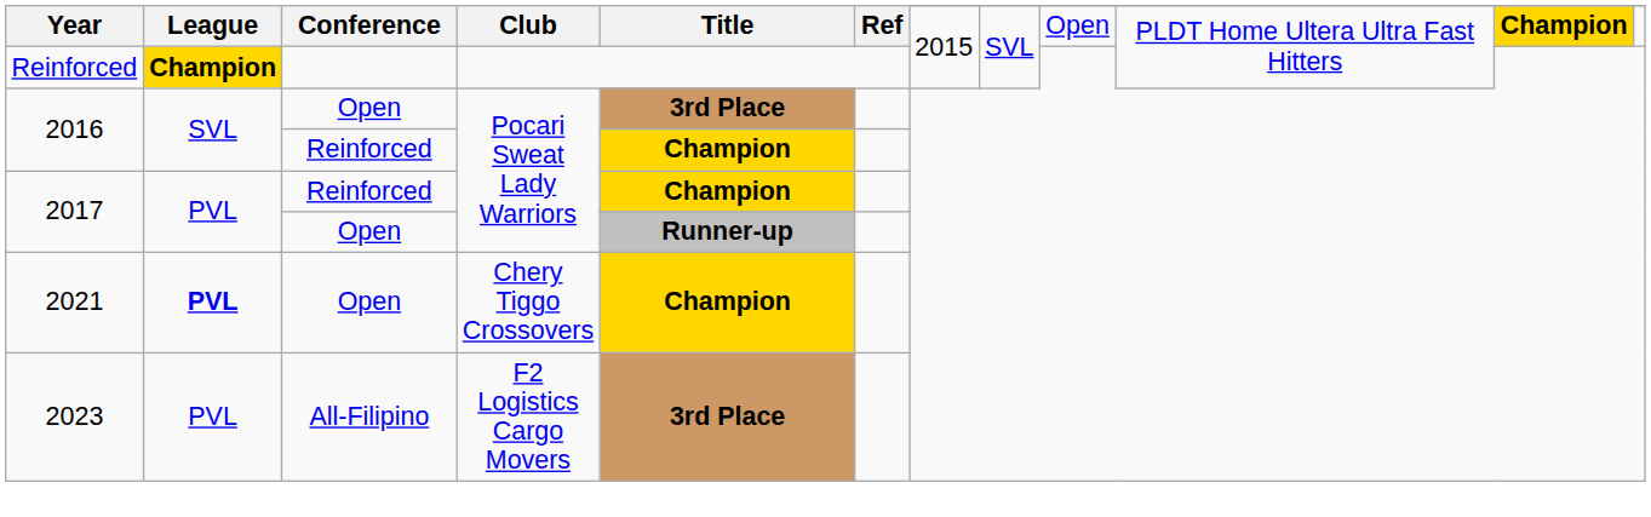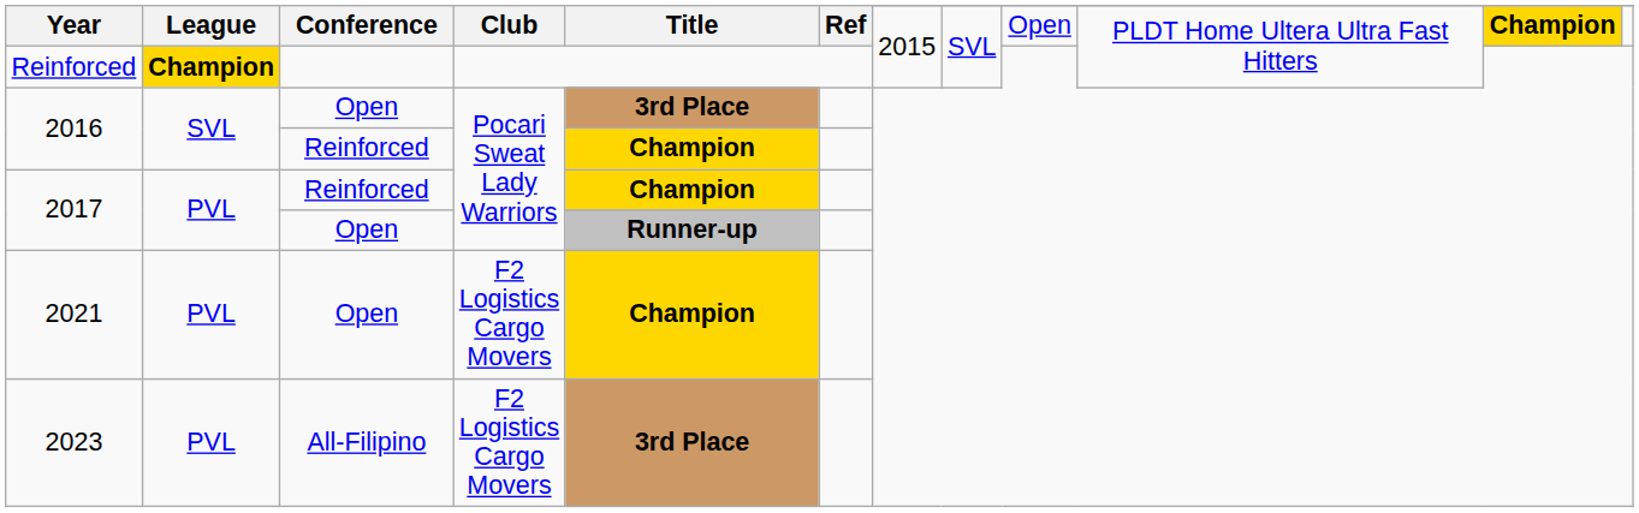 <table class="wikitable sortable" style="text-align:center" width="80%">
 <tr>
 <th style="width:5px;" rowspan="2">Year</th>
 <th style="width:25px;" rowspan="2">League</th>
 <th style="width:100px;" rowspan="2">Conference</th>
 <th style="width:25px;" rowspan="2">Club</th>
 <th style="width:150px;" rowspan="2">Title</th>
 <th style="width:25px;" rowspan="2">Ref</th>
 </tr>
 <tr>
 <td rowspan="2">2015</td>
 <td rowspan="2"><a href='#'>SVL</a></td>
 <td><a href='#'>Open</a></td>
 <td rowspan="2"><a href='#'>PLDT Home Ultera Ultra Fast Hitters</a></td>
 <td style="background:gold;"><strong>Champion</strong></td>
 <td></td>
 </tr>
 <tr>
 <td><a href='#'>Reinforced</a></td>
 <td style="background:gold;"><strong>Champion</strong></td>
 <td></td>
 </tr>
 <tr>
 <td rowspan="2">2016</td>
 <td rowspan="2"><a href='#'>SVL</a></td>
 <td><a href='#'>Open</a></td>
 <td rowspan="4"><a href='#'>Pocari Sweat Lady Warriors</a></td>
 <td style="background:#c96;"><strong>3rd Place</strong></td>
 <td></td>
 </tr>
 <tr>
 <td><a href='#'>Reinforced</a></td>
 <td style="background:gold;"><strong>Champion</strong></td>
 <td></td>
 </tr>
 <tr>
 <td rowspan="2">2017</td>
 <td rowspan="2"><a href='#'>PVL</a></td>
 <td><a href='#'>Reinforced</a></td>
 <td style="background:gold;"><strong>Champion</strong></td>
 <td></td>
 </tr>
 <tr>
 <td><a href='#'>Open</a></td>
 <td style="background:silver;"><strong>Runner-up</strong></td>
 <td></td>
 </tr>
 <tr>
 <td rowspan="1">2021</td>
-<td><strong><a href='#'>PVL</a></strong></td>
+<td><a href='#'>PVL</a></td>
 <td><a href='#'>Open</a></td>
-<td><a href='#'>Chery Tiggo Crossovers</a></td>
+<td><a href='#'>F2 Logistics Cargo Movers</a></td>
 <td style="background:gold;"><strong>Champion</strong></td>
 <td></td>
 </tr>
 <tr>
 <td>2023</td>
 <td><a href='#'>PVL</a></td>
 <td><a href='#'>All-Filipino</a></td>
 <td><a href='#'>F2 Logistics Cargo Movers</a></td>
 <td style="background:#c96;"><strong>3rd Place</strong></td>
 <td></td>
 </tr>
 </table>
